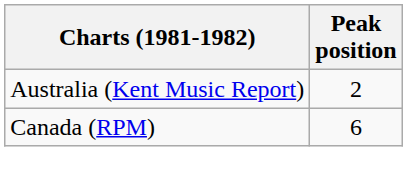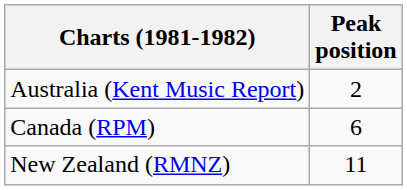 <table class="wikitable sortable">
 <tr>
 <th>Charts (1981-1982)</th>
 <th>Peak<br>position</th>
 </tr>
 <tr>
 <td>Australia (<a href='#'>Kent Music Report</a>)</td>
 <td align="center">2</td>
 </tr>
 <tr>
 <td>Canada (<a href='#'>RPM</a>)</td>
 <td style="text-align:center;">6</td>
 </tr>
+<tr>
+<td>New Zealand (<a href='#'>RMNZ</a>)</td>
+<td style="text-align:center;">11</td>
+</tr>
 </table>
